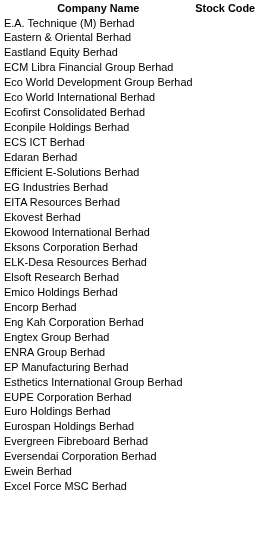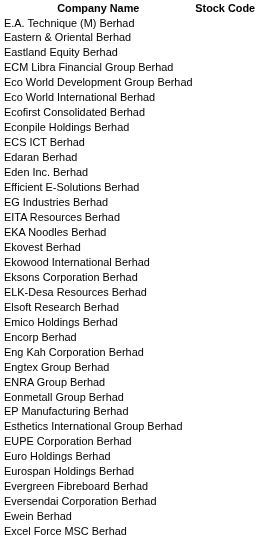 <table style="background:transparent;">
 <tr>
 <th>Company Name</th>
 <th>Stock Code</th>
 </tr>
 <tr>
 <td>E.A. Technique (M) Berhad</td>
 <td></td>
 </tr>
 <tr>
 <td>Eastern & Oriental Berhad</td>
 <td></td>
 </tr>
 <tr>
 <td>Eastland Equity Berhad</td>
 <td></td>
 </tr>
 <tr>
 <td>ECM Libra Financial Group Berhad</td>
 <td></td>
 </tr>
 <tr>
 <td>Eco World Development Group Berhad</td>
 <td></td>
 </tr>
 <tr>
 <td>Eco World International Berhad</td>
 <td></td>
 </tr>
 <tr>
 <td>Ecofirst Consolidated Berhad</td>
 <td></td>
 </tr>
 <tr>
 <td>Econpile Holdings Berhad</td>
 <td></td>
 </tr>
 <tr>
 <td>ECS ICT Berhad</td>
 <td></td>
 </tr>
 <tr>
 <td>Edaran Berhad</td>
 <td></td>
 </tr>
 <tr>
+<td>Eden Inc. Berhad</td>
+<td></td>
+</tr>
+<tr>
 <td>Efficient E-Solutions Berhad</td>
 <td></td>
 </tr>
 <tr>
 <td>EG Industries Berhad</td>
 <td></td>
 </tr>
 <tr>
 <td>EITA Resources Berhad</td>
+<td></td>
+</tr>
+<tr>
+<td>EKA Noodles Berhad</td>
 <td></td>
 </tr>
 <tr>
 <td>Ekovest Berhad</td>
 <td></td>
 </tr>
 <tr>
 <td>Ekowood International Berhad</td>
 <td></td>
 </tr>
 <tr>
 <td>Eksons Corporation Berhad</td>
 <td></td>
 </tr>
 <tr>
 <td>ELK-Desa Resources Berhad</td>
 <td></td>
 </tr>
 <tr>
 <td>Elsoft Research Berhad</td>
 <td></td>
 </tr>
 <tr>
 <td>Emico Holdings Berhad</td>
 <td></td>
 </tr>
 <tr>
 <td>Encorp Berhad</td>
 <td></td>
 </tr>
 <tr>
 <td>Eng Kah Corporation Berhad</td>
 <td></td>
 </tr>
 <tr>
 <td>Engtex Group Berhad</td>
 <td></td>
 </tr>
 <tr>
 <td>ENRA Group Berhad</td>
 <td></td>
 </tr>
 <tr>
+<td>Eonmetall Group Berhad</td>
+<td></td>
+</tr>
+<tr>
 <td>EP Manufacturing Berhad</td>
 <td></td>
 </tr>
 <tr>
 <td>Esthetics International Group Berhad</td>
 <td></td>
 </tr>
 <tr>
 <td>EUPE Corporation Berhad</td>
 <td></td>
 </tr>
 <tr>
 <td>Euro Holdings Berhad</td>
 <td></td>
 </tr>
 <tr>
 <td>Eurospan Holdings Berhad</td>
 <td></td>
 </tr>
 <tr>
 <td>Evergreen Fibreboard Berhad</td>
 <td></td>
 </tr>
 <tr>
 <td>Eversendai Corporation Berhad</td>
 <td></td>
 </tr>
 <tr>
 <td>Ewein Berhad</td>
 <td></td>
 </tr>
 <tr>
 <td>Excel Force MSC Berhad</td>
 <td></td>
 </tr>
 </table>
